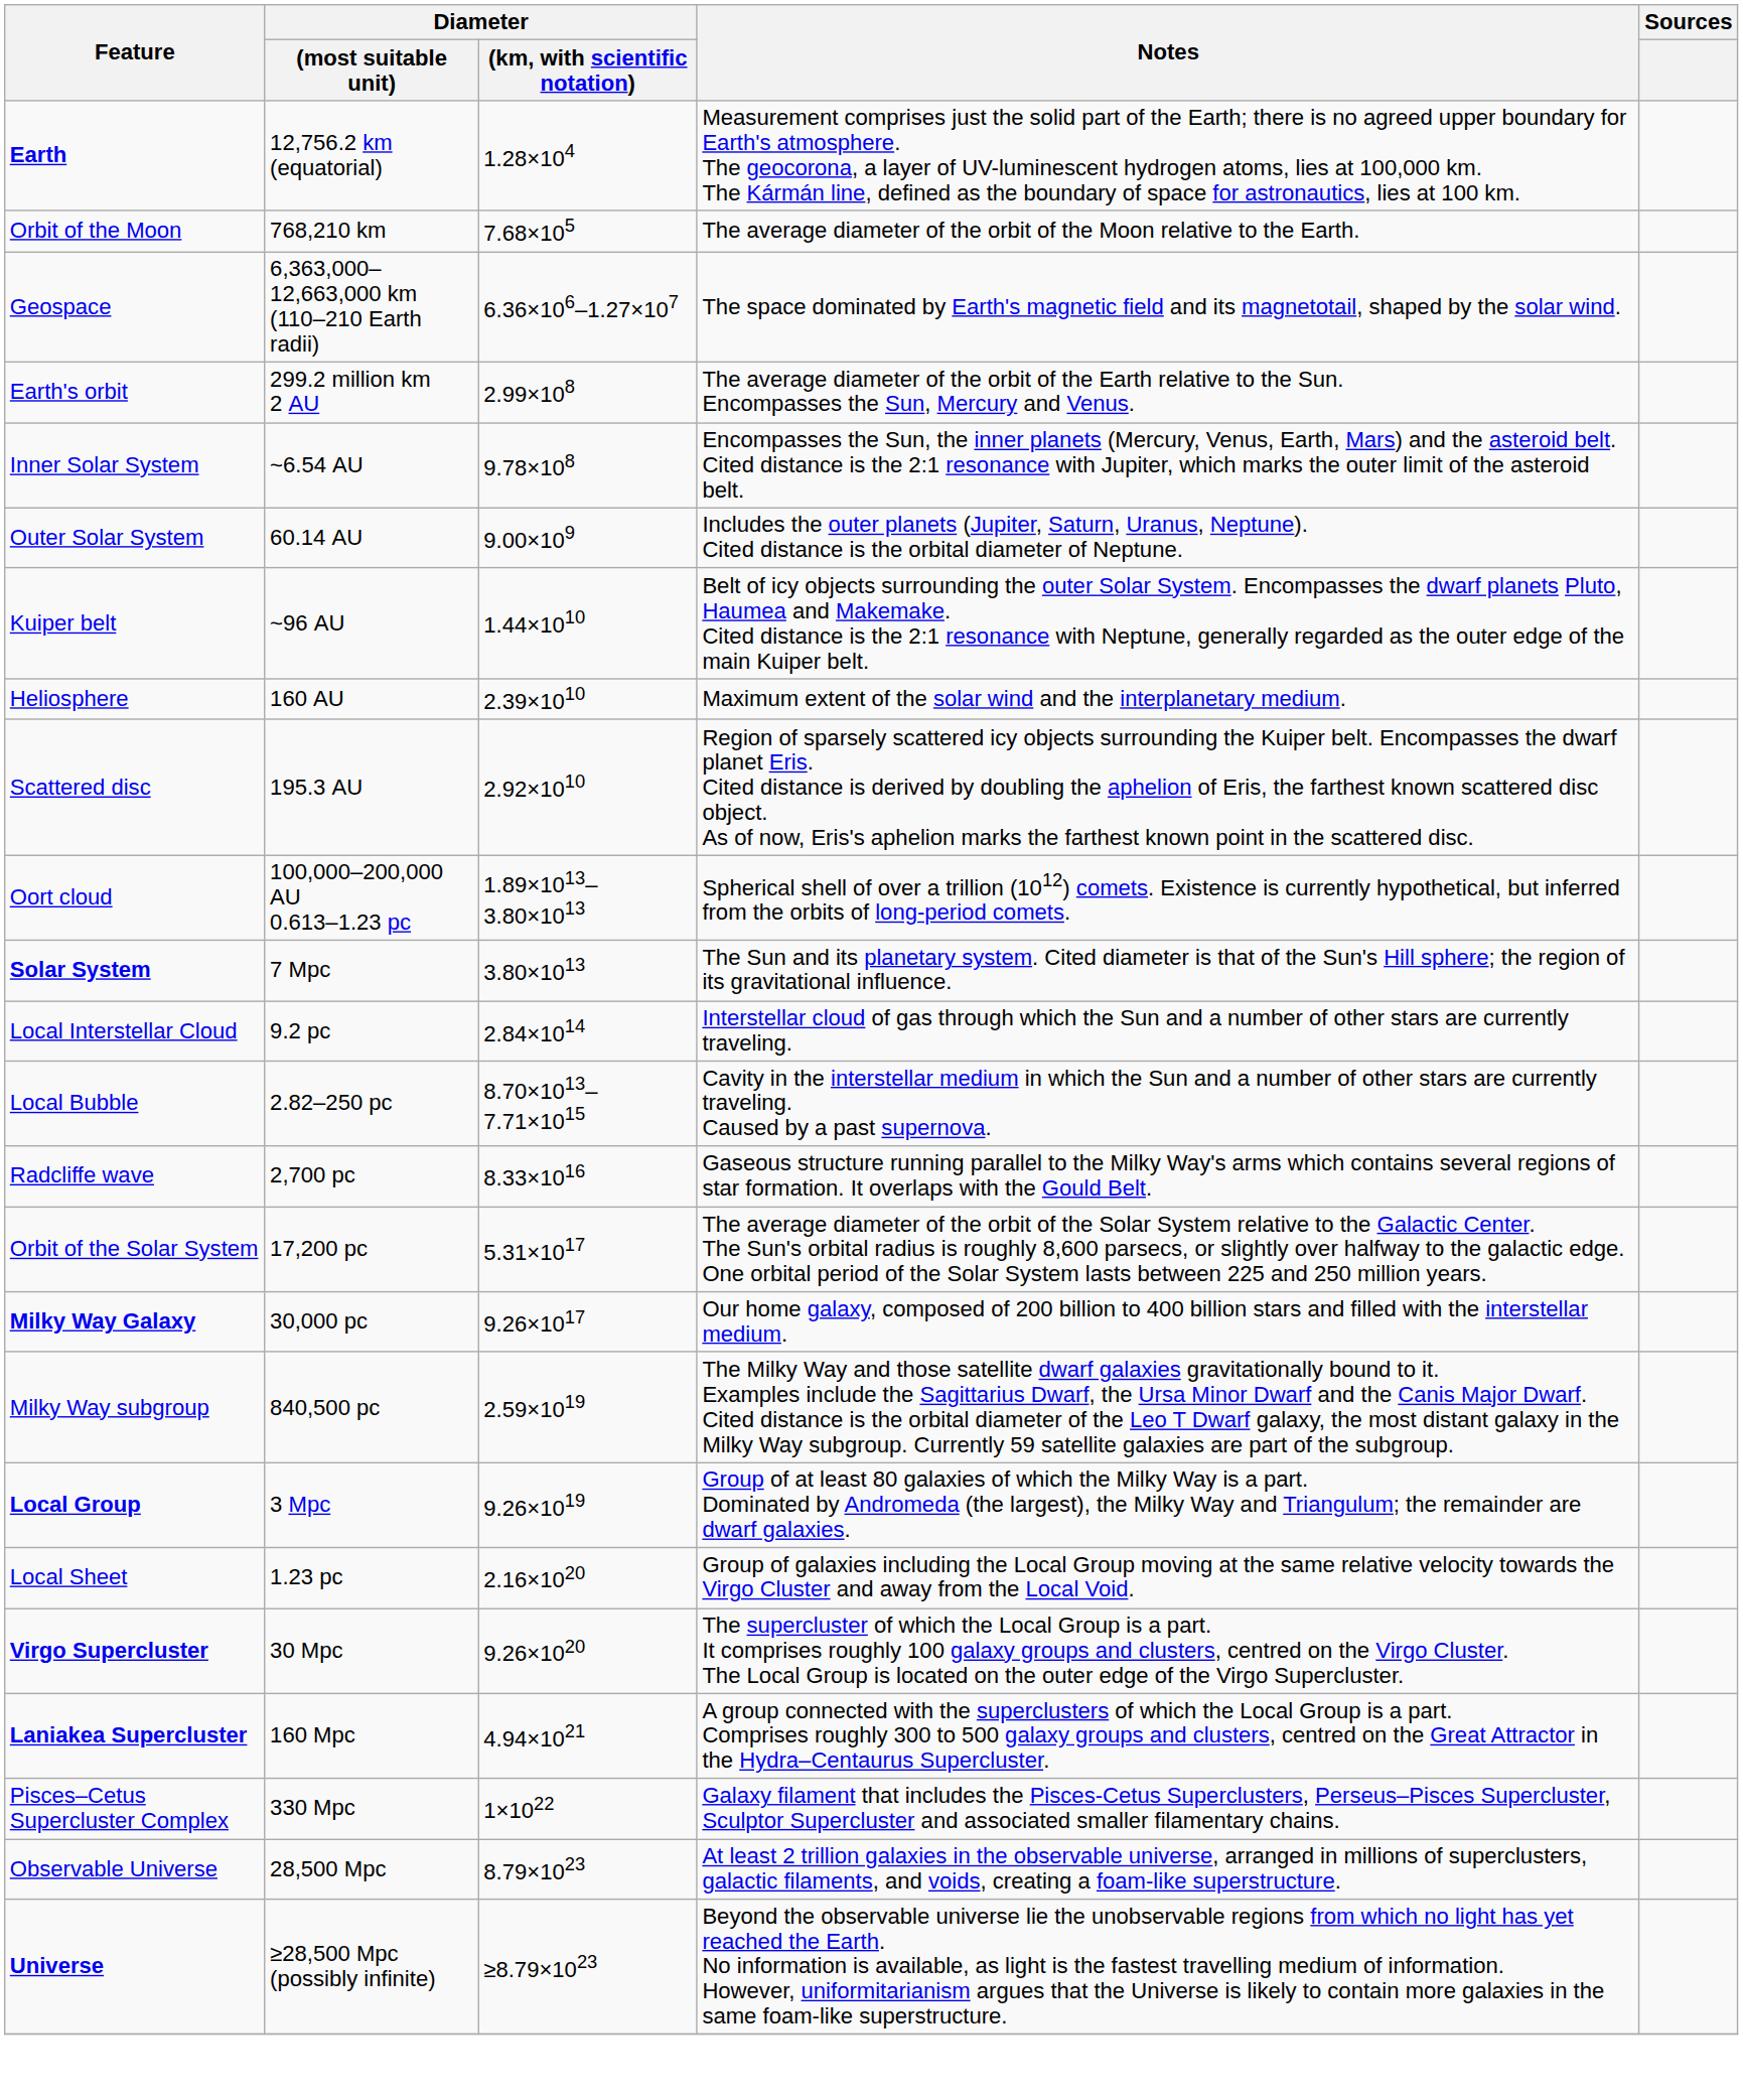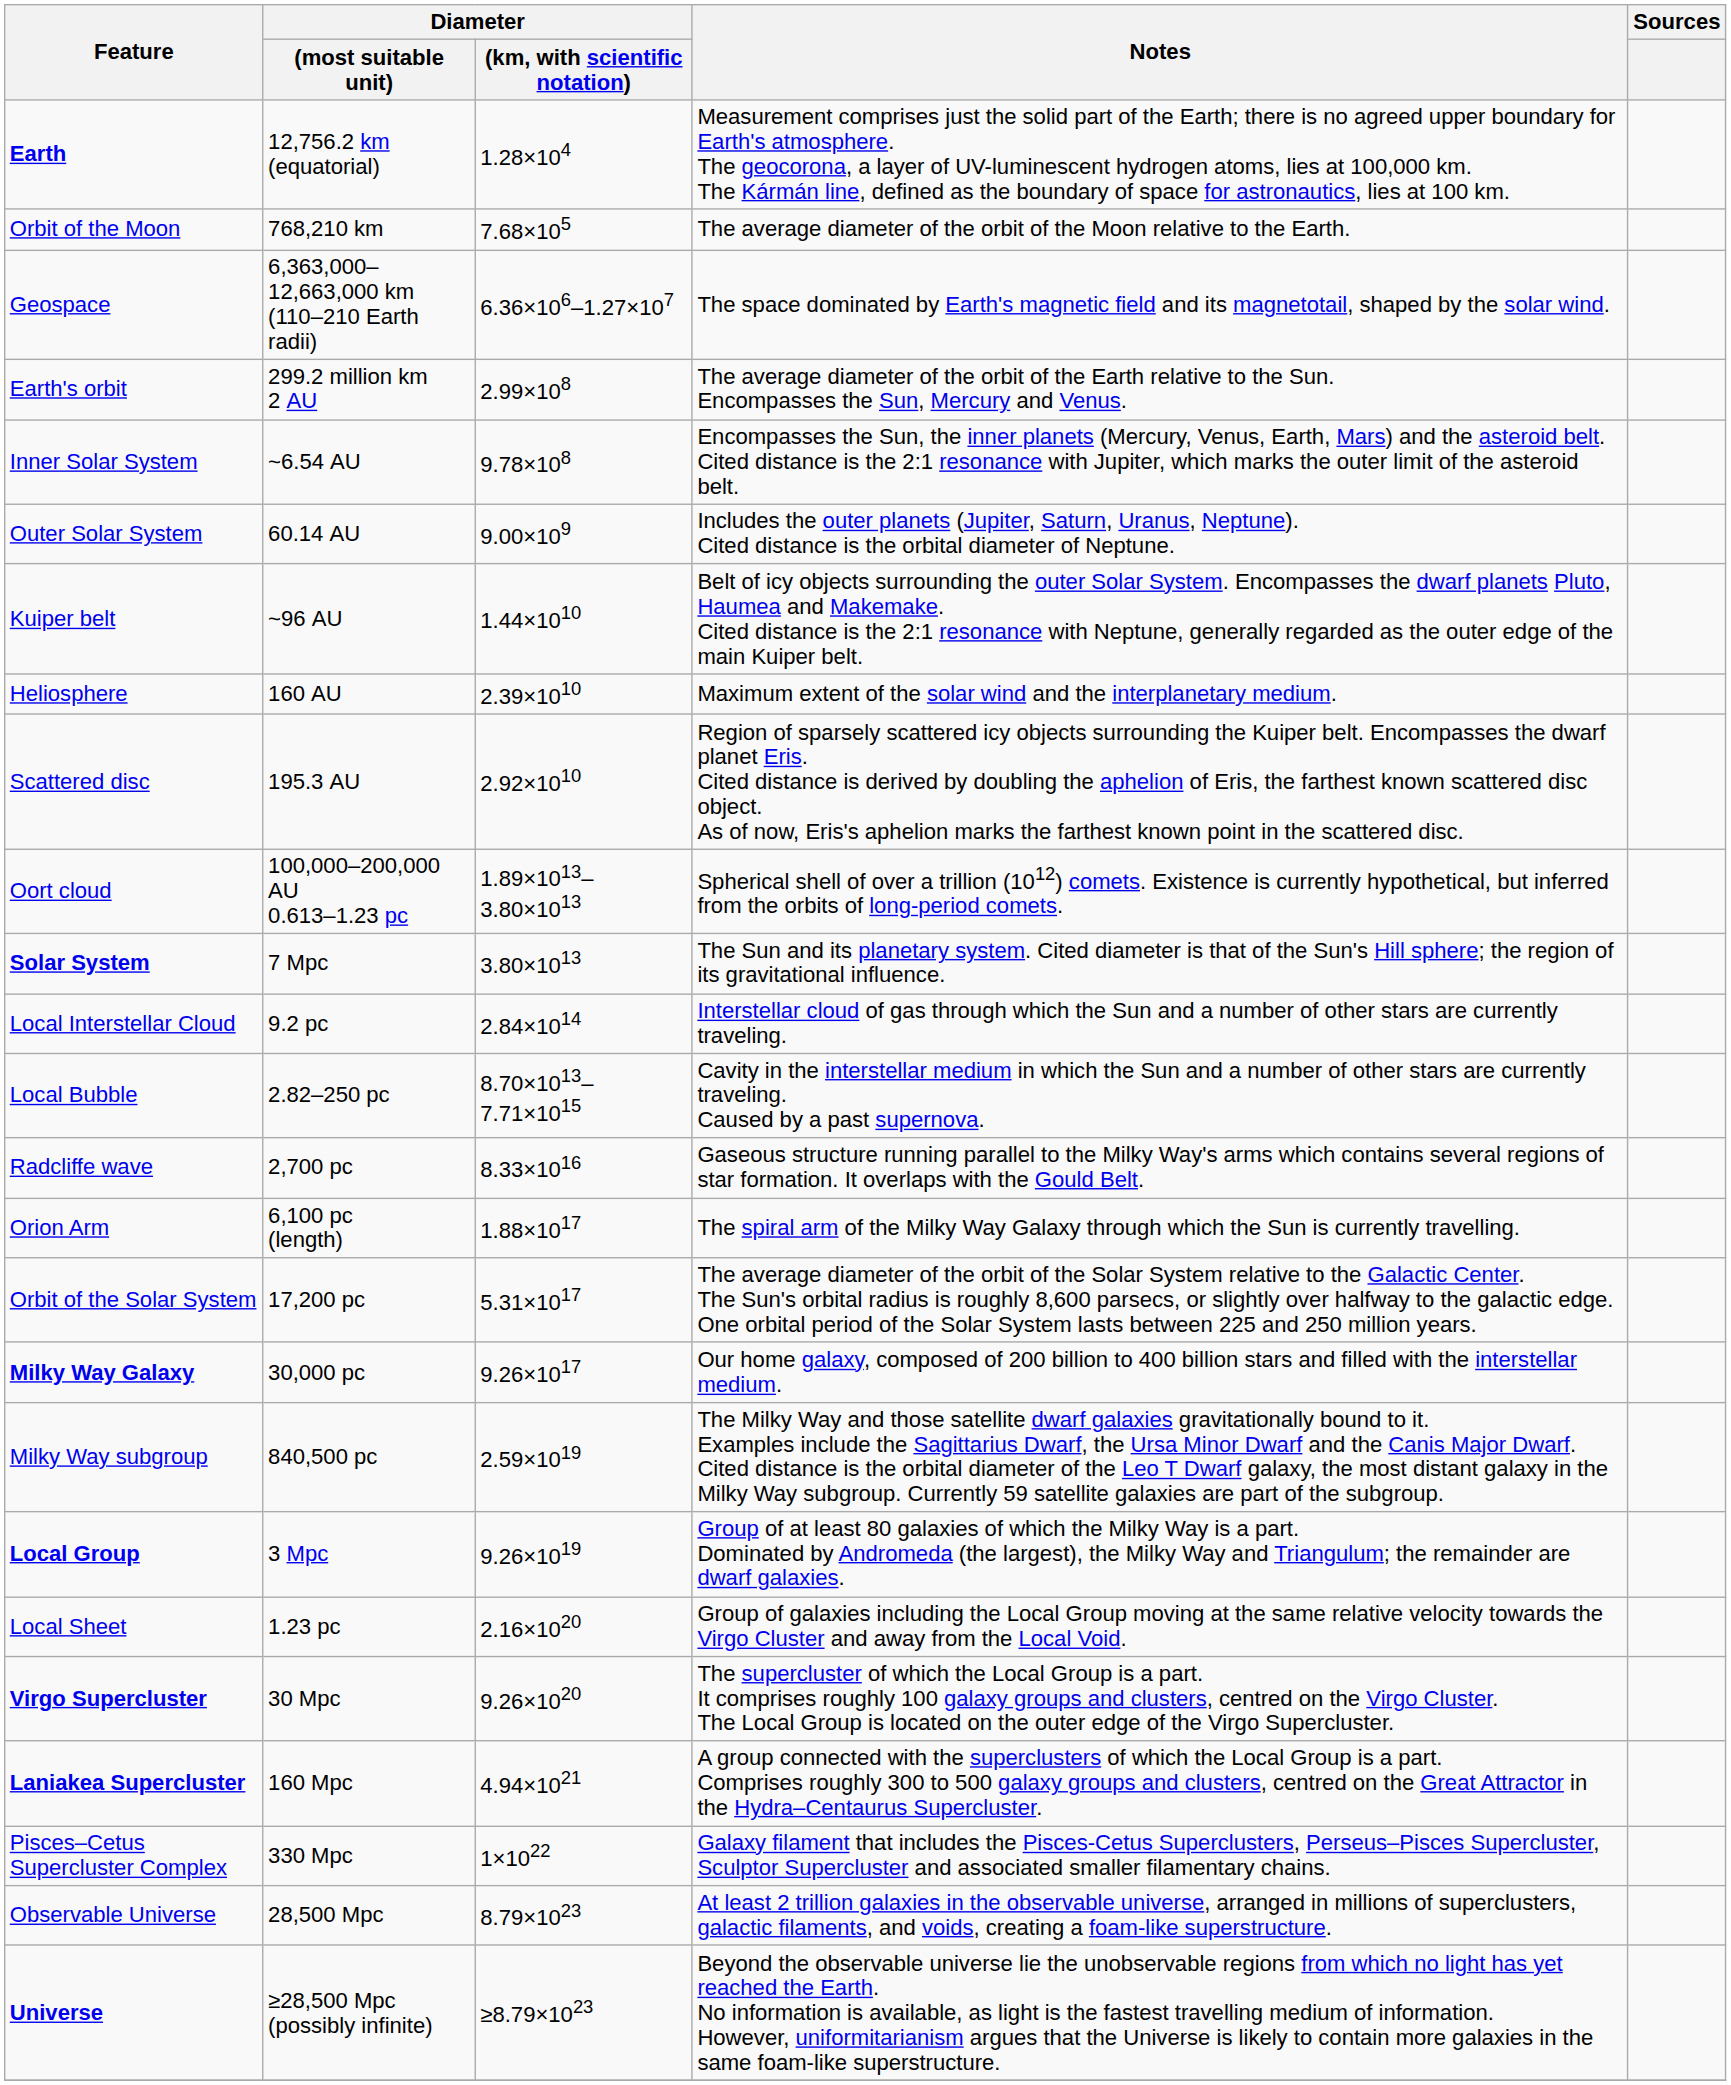 <table class="wikitable">
 <tr>
 <th rowspan="2">Feature</th>
 <th colspan="2">Diameter</th>
 <th rowspan="2">Notes</th>
 <th>Sources</th>
 </tr>
 <tr>
 <th>(most suitable unit)</th>
 <th>(km, with <a href='#'>scientific notation</a>)</th>
 <th></th>
 </tr>
 <tr>
 <td><strong><a href='#'>Earth</a></strong></td>
 <td>12,756.2 <a href='#'>km</a> <br>(equatorial)</td>
 <td>1.28×10<sup>4</sup></td>
 <td>Measurement comprises just the solid part of the Earth; there is no agreed upper boundary for <a href='#'>Earth's atmosphere</a>.<br>The <a href='#'>geocorona</a>, a layer of UV-luminescent hydrogen atoms, lies at 100,000 km.<br>The <a href='#'>Kármán line</a>, defined as the boundary of space <a href='#'>for astronautics</a>, lies at 100 km.</td>
 <td style="text-align:center;"></td>
 </tr>
 <tr>
 <td><a href='#'>Orbit of the Moon</a></td>
 <td>768,210 km</td>
 <td>7.68×10<sup>5</sup></td>
 <td>The average diameter of the orbit of the Moon relative to the Earth.</td>
 <td style="text-align:center;"></td>
 </tr>
 <tr>
 <td><a href='#'>Geospace</a></td>
 <td>6,363,000–12,663,000 km<br>(110–210 Earth radii)</td>
 <td>6.36×10<sup>6</sup>–1.27×10<sup>7</sup></td>
 <td>The space dominated by <a href='#'>Earth's magnetic field</a> and its <a href='#'>magnetotail</a>, shaped by the <a href='#'>solar wind</a>.</td>
 <td style="text-align:center;"></td>
 </tr>
 <tr>
 <td><a href='#'>Earth's orbit</a></td>
 <td>299.2 million km<br> 2 <a href='#'>AU</a></td>
 <td>2.99×10<sup>8</sup></td>
 <td>The average diameter of the orbit of the Earth relative to the Sun. <br> Encompasses the <a href='#'>Sun</a>, <a href='#'>Mercury</a> and <a href='#'>Venus</a>.</td>
 <td style="text-align:center;"></td>
 </tr>
 <tr>
 <td><a href='#'>Inner Solar System</a></td>
 <td>~6.54 AU</td>
 <td>9.78×10<sup>8</sup></td>
 <td>Encompasses the Sun, the <a href='#'>inner planets</a> (Mercury, Venus, Earth, <a href='#'>Mars</a>) and the <a href='#'>asteroid belt</a>.<br>Cited distance is the 2:1 <a href='#'>resonance</a> with Jupiter, which marks the outer limit of the asteroid belt.</td>
 <td style="text-align:center;"></td>
 </tr>
 <tr>
 <td><a href='#'>Outer Solar System</a></td>
 <td>60.14 AU</td>
 <td>9.00×10<sup>9</sup></td>
 <td>Includes the <a href='#'>outer planets</a> (<a href='#'>Jupiter</a>, <a href='#'>Saturn</a>, <a href='#'>Uranus</a>, <a href='#'>Neptune</a>).<br>Cited distance is the orbital diameter of Neptune.</td>
 <td style="text-align:center;"></td>
 </tr>
 <tr>
 <td><a href='#'>Kuiper belt</a></td>
 <td>~96 AU</td>
 <td>1.44×10<sup>10</sup></td>
 <td>Belt of icy objects surrounding the <a href='#'>outer Solar System</a>. Encompasses the <a href='#'>dwarf planets</a> <a href='#'>Pluto</a>, <a href='#'>Haumea</a> and <a href='#'>Makemake</a>.<br>Cited distance is the 2:1 <a href='#'>resonance</a> with Neptune, generally regarded as the outer edge of the main Kuiper belt.</td>
 <td style="text-align:center;"></td>
 </tr>
 <tr>
 <td><a href='#'>Heliosphere</a></td>
 <td>160 AU</td>
 <td>2.39×10<sup>10</sup></td>
 <td>Maximum extent of the <a href='#'>solar wind</a> and the <a href='#'>interplanetary medium</a>.</td>
 <td style="text-align:center;"></td>
 </tr>
 <tr>
 <td><a href='#'>Scattered disc</a></td>
 <td>195.3 AU</td>
 <td>2.92×10<sup>10</sup></td>
 <td>Region of sparsely scattered icy objects surrounding the Kuiper belt. Encompasses the dwarf planet <a href='#'>Eris</a>.<br>Cited distance is derived by doubling the <a href='#'>aphelion</a> of Eris, the farthest known scattered disc object.<br> As of now, Eris's aphelion marks the farthest known point in the scattered disc.</td>
 <td style="text-align:center;"></td>
 </tr>
 <tr>
 <td><a href='#'>Oort cloud</a></td>
 <td>100,000–200,000 AU<br> 0.613–1.23 <a href='#'>pc</a></td>
 <td>1.89×10<sup>13</sup>–3.80×10<sup>13</sup></td>
 <td>Spherical shell of over a trillion (10<sup>12</sup>) <a href='#'>comets</a>.  Existence is currently hypothetical, but inferred from the orbits of <a href='#'>long-period comets</a>.</td>
 <td style="text-align:center;"></td>
 </tr>
 <tr>
 <td><strong><a href='#'>Solar System</a></strong></td>
 <td>7 Mpc</td>
 <td>3.80×10<sup>13</sup></td>
 <td>The Sun and its <a href='#'>planetary system</a>. Cited diameter is that of the Sun's <a href='#'>Hill sphere</a>; the region of its gravitational influence.</td>
 <td style="text-align:center;"></td>
 </tr>
 <tr>
 <td><a href='#'>Local Interstellar Cloud</a></td>
 <td>9.2 pc</td>
 <td>2.84×10<sup>14</sup></td>
 <td><a href='#'>Interstellar cloud</a> of gas through which the Sun and a number of other stars are currently traveling.</td>
 <td style="text-align:center;"></td>
 </tr>
 <tr>
 <td><a href='#'>Local Bubble</a></td>
 <td>2.82–250 pc</td>
 <td>8.70×10<sup>13</sup>–7.71×10<sup>15</sup></td>
 <td>Cavity in the <a href='#'>interstellar medium</a> in which the Sun and a number of other stars are currently traveling.<br> Caused by a past <a href='#'>supernova</a>.</td>
 <td style="text-align:center;"></td>
 </tr>
 <tr>
 <td><a href='#'>Radcliffe wave</a></td>
 <td>2,700 pc</td>
 <td>8.33×10<sup>16</sup></td>
 <td>Gaseous structure running parallel to the Milky Way's arms which contains several regions of star formation. It overlaps with the <a href='#'>Gould Belt</a>.</td>
 <td style="text-align:center;"></td>
 </tr>
 <tr>
+<td><a href='#'>Orion Arm</a></td>
+<td>6,100 pc<br>(length)</td>
+<td>1.88×10<sup>17</sup></td>
+<td>The <a href='#'>spiral arm</a> of the Milky Way Galaxy through which the Sun is currently travelling.</td>
+<td style="text-align:center;"></td>
+</tr>
+<tr>
 <td><a href='#'>Orbit of the Solar System</a></td>
 <td>17,200 pc</td>
 <td>5.31×10<sup>17</sup></td>
 <td>The average diameter of the orbit of the Solar System relative to the <a href='#'>Galactic Center</a>.<br> The Sun's orbital radius is roughly 8,600 parsecs, or slightly over halfway to the galactic edge.<br> One orbital period of the Solar System lasts between 225 and 250 million years.</td>
 <td style="text-align:center;"></td>
 </tr>
 <tr>
 <td><strong><a href='#'>Milky Way Galaxy</a></strong></td>
 <td>30,000 pc</td>
 <td>9.26×10<sup>17</sup></td>
 <td>Our home <a href='#'>galaxy</a>, composed of 200 billion to 400 billion stars and filled with the <a href='#'>interstellar medium</a>.</td>
 <td style="text-align:center;"></td>
 </tr>
 <tr>
 <td><a href='#'>Milky Way subgroup</a></td>
 <td>840,500 pc</td>
 <td>2.59×10<sup>19</sup></td>
 <td>The Milky Way and those satellite <a href='#'>dwarf galaxies</a> gravitationally bound to it.<br> Examples include the <a href='#'>Sagittarius Dwarf</a>, the <a href='#'>Ursa Minor Dwarf</a> and the <a href='#'>Canis Major Dwarf</a>.<br> Cited distance is the orbital diameter of the <a href='#'>Leo T Dwarf</a> galaxy, the most distant galaxy in the Milky Way subgroup. Currently 59 satellite galaxies are part of the subgroup.</td>
 <td style="text-align:center;"></td>
 </tr>
 <tr>
 <td><strong><a href='#'>Local Group</a></strong></td>
 <td>3 <a href='#'>Mpc</a></td>
 <td>9.26×10<sup>19</sup></td>
 <td><a href='#'>Group</a> of at least 80 galaxies of which the Milky Way is a part.<br> Dominated by <a href='#'>Andromeda</a> (the largest), the Milky Way and <a href='#'>Triangulum</a>; the remainder are <a href='#'>dwarf galaxies</a>.</td>
 <td style="text-align:center;"></td>
 </tr>
 <tr>
 <td><a href='#'>Local Sheet</a></td>
 <td>1.23 pc</td>
 <td>2.16×10<sup>20</sup></td>
 <td>Group of galaxies including the Local Group moving at the same relative velocity towards the <a href='#'>Virgo Cluster</a> and away from the <a href='#'>Local Void</a>.</td>
 <td style="text-align:center;"></td>
 </tr>
 <tr>
 <td><strong><a href='#'>Virgo Supercluster</a></strong></td>
 <td>30 Mpc</td>
 <td>9.26×10<sup>20</sup></td>
 <td>The <a href='#'>supercluster</a> of which the Local Group is a part. <br>It comprises roughly 100 <a href='#'>galaxy groups and clusters</a>, centred on the <a href='#'>Virgo Cluster</a>.<br>The Local Group is located on the outer edge of the Virgo Supercluster.</td>
 <td style="text-align:center;"></td>
 </tr>
 <tr>
 <td><strong><a href='#'>Laniakea Supercluster</a></strong></td>
 <td>160 Mpc</td>
 <td>4.94×10<sup>21</sup></td>
 <td>A group connected with the <a href='#'>superclusters</a> of which the Local Group is a part.<br> Comprises roughly 300 to 500 <a href='#'>galaxy groups and clusters</a>, centred on the <a href='#'>Great Attractor</a> in the <a href='#'>Hydra–Centaurus Supercluster</a>.</td>
 <td style="text-align:center;"></td>
 </tr>
 <tr>
 <td><a href='#'>Pisces–Cetus Supercluster Complex</a></td>
 <td>330 Mpc</td>
 <td>1×10<sup>22</sup></td>
 <td><a href='#'>Galaxy filament</a> that includes the <a href='#'>Pisces-Cetus Superclusters</a>, <a href='#'>Perseus–Pisces Supercluster</a>, <a href='#'>Sculptor Supercluster</a> and associated smaller filamentary chains.</td>
 <td style="text-align:center;"></td>
 </tr>
 <tr>
 <td><a href='#'>Observable Universe</a></td>
 <td>28,500 Mpc</td>
 <td>8.79×10<sup>23</sup></td>
 <td><a href='#'>At least 2 trillion galaxies in the observable universe</a>, arranged in millions of superclusters, <a href='#'>galactic filaments</a>, and <a href='#'>voids</a>, creating a <a href='#'>foam-like superstructure</a>.</td>
 <td style="text-align:center;"></td>
 </tr>
 <tr>
 <td><strong><a href='#'>Universe</a></strong></td>
 <td>≥28,500 Mpc<br>(possibly infinite)</td>
 <td>≥8.79×10<sup>23</sup></td>
 <td>Beyond the observable universe lie the unobservable regions <a href='#'>from which no light has yet reached the Earth</a>.<br> No information is available, as light is the fastest travelling medium of information.<br> However, <a href='#'>uniformitarianism</a> argues that the Universe is likely to contain more galaxies in the same foam-like superstructure.</td>
 <td style="text-align:center;"></td>
 </tr>
 <tr>
 </tr>
 </table>
